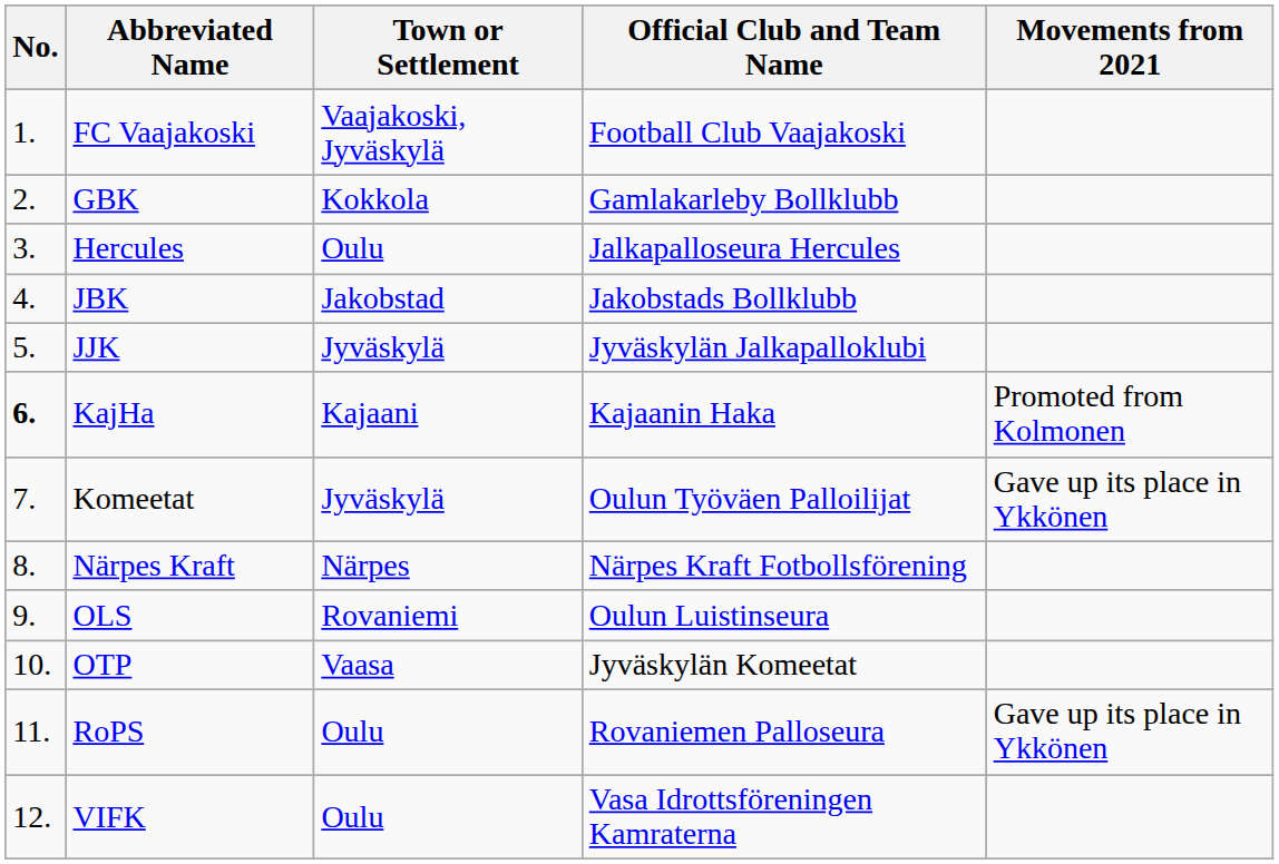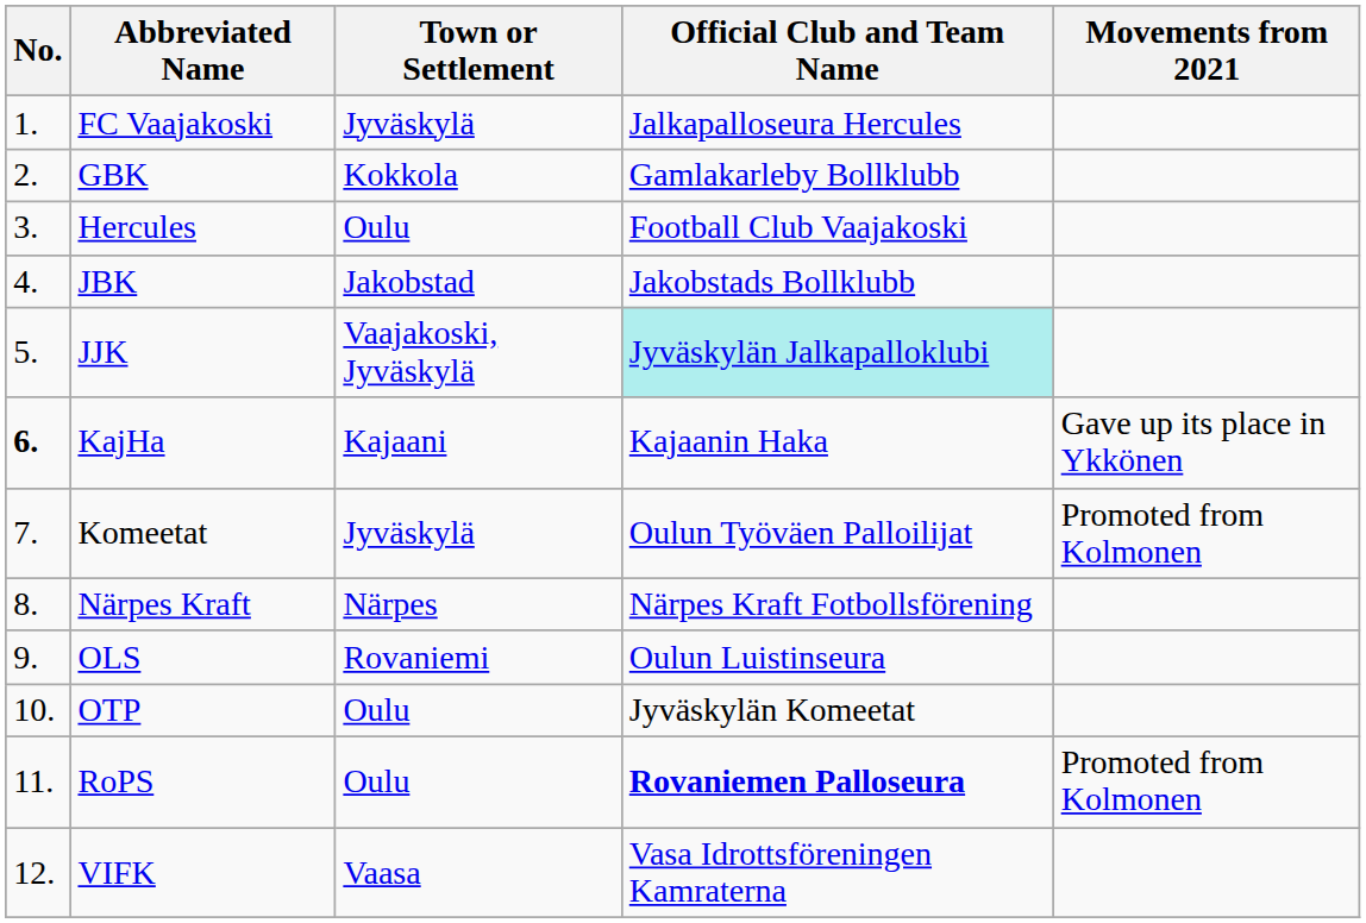 <table class="wikitable sortable" style="text-align: left;">
 <tr>
 <th width=20>No.</th>
 <th width=120>Abbreviated Name</th>
 <th width=130>Town or Settlement</th>
 <th width=200>Official Club and Team Name</th>
 <th width=140>Movements from 2021</th>
 </tr>
 <tr>
 <td>1.</td>
 <td><a href='#'>FC Vaajakoski</a></td>
-<td><a href='#'>Vaajakoski, Jyväskylä</a></td>
-<td><a href='#'>Football Club Vaajakoski</a></td>
+<td><a href='#'>Jyväskylä</a></td>
+<td><a href='#'>Jalkapalloseura Hercules</a></td>
 <td></td>
 </tr>
 <tr>
 <td>2.</td>
 <td><a href='#'>GBK</a></td>
 <td><a href='#'>Kokkola</a></td>
 <td><a href='#'>Gamlakarleby Bollklubb</a></td>
 <td></td>
 </tr>
 <tr>
 <td>3.</td>
 <td><a href='#'>Hercules</a></td>
 <td><a href='#'>Oulu</a></td>
-<td><a href='#'>Jalkapalloseura Hercules</a></td>
+<td><a href='#'>Football Club Vaajakoski</a></td>
 <td></td>
 </tr>
 <tr>
 <td>4.</td>
 <td><a href='#'>JBK</a></td>
 <td><a href='#'>Jakobstad</a></td>
 <td><a href='#'>Jakobstads Bollklubb</a></td>
 <td></td>
 </tr>
 <tr>
 <td>5.</td>
 <td><a href='#'>JJK</a></td>
-<td><a href='#'>Jyväskylä</a></td>
-<td><a href='#'>Jyväskylän Jalkapalloklubi</a></td>
+<td><a href='#'>Vaajakoski, Jyväskylä</a></td>
+<td style="background: paleturquoise;"><a href='#'>Jyväskylän Jalkapalloklubi</a></td>
 <td></td>
 </tr>
 <tr>
 <td><strong>6.</strong></td>
 <td><a href='#'>KajHa</a></td>
 <td><a href='#'>Kajaani</a></td>
 <td><a href='#'>Kajaanin Haka</a></td>
-<td>Promoted from <a href='#'>Kolmonen</a></td>
+<td>Gave up its place in <a href='#'>Ykkönen</a></td>
 </tr>
 <tr>
 <td>7.</td>
 <td>Komeetat</td>
 <td><a href='#'>Jyväskylä</a></td>
 <td><a href='#'>Oulun Työväen Palloilijat</a></td>
-<td>Gave up its place in <a href='#'>Ykkönen</a></td>
+<td>Promoted from <a href='#'>Kolmonen</a></td>
 </tr>
 <tr>
 <td>8.</td>
 <td><a href='#'>Närpes Kraft</a></td>
 <td><a href='#'>Närpes</a></td>
 <td><a href='#'>Närpes Kraft Fotbollsförening</a></td>
 <td></td>
 </tr>
 <tr>
 <td>9.</td>
 <td><a href='#'>OLS</a></td>
 <td><a href='#'>Rovaniemi</a></td>
 <td><a href='#'>Oulun Luistinseura</a></td>
 <td></td>
 </tr>
 <tr>
 <td>10.</td>
 <td><a href='#'>OTP</a></td>
-<td><a href='#'>Vaasa</a></td>
+<td><a href='#'>Oulu</a></td>
 <td>Jyväskylän Komeetat</td>
 <td></td>
 </tr>
 <tr>
 <td>11.</td>
 <td><a href='#'>RoPS</a></td>
 <td><a href='#'>Oulu</a></td>
-<td><a href='#'>Rovaniemen Palloseura</a></td>
-<td>Gave up its place in <a href='#'>Ykkönen</a></td>
+<td><strong><a href='#'>Rovaniemen Palloseura</a></strong></td>
+<td>Promoted from <a href='#'>Kolmonen</a></td>
 </tr>
 <tr>
 <td>12.</td>
 <td><a href='#'>VIFK</a></td>
-<td><a href='#'>Oulu</a></td>
+<td><a href='#'>Vaasa</a></td>
 <td><a href='#'>Vasa Idrottsföreningen Kamraterna</a></td>
 <td></td>
 </tr>
 <tr>
 </tr>
 </table>
